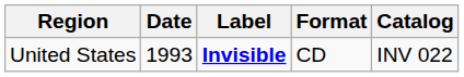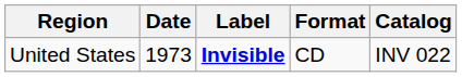 <table class="wikitable">
 <tr>
 <th>Region</th>
 <th>Date</th>
 <th>Label</th>
 <th>Format</th>
 <th>Catalog</th>
 </tr>
 <tr>
 <td>United States</td>
-<td>1993</td>
+<td>1973</td>
 <td><strong><a href='#'>Invisible</a></strong></td>
 <td>CD</td>
 <td>INV 022</td>
 </tr>
 </table>
